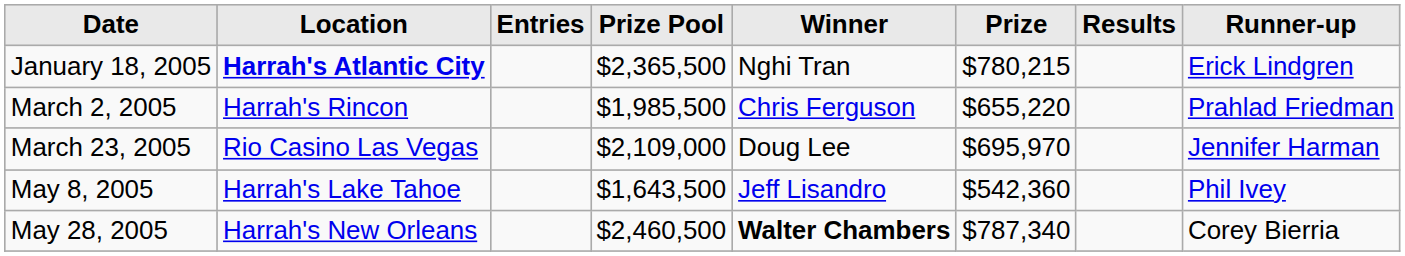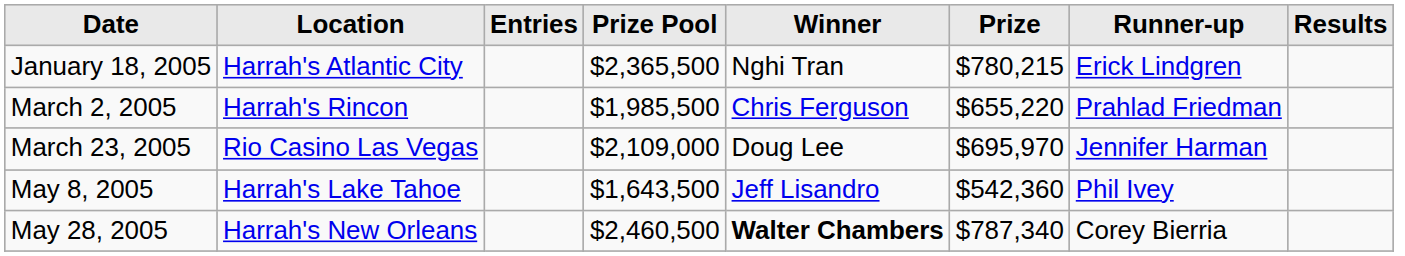 <table class="wikitable">
 <tr>
 <th style="background: #E9E9E9;">Date</th>
 <th style="background: #E9E9E9;">Location</th>
 <th style="background: #E9E9E9;">Entries</th>
 <th style="background: #E9E9E9;">Prize Pool</th>
 <th style="background: #E9E9E9;">Winner</th>
 <th style="background: #E9E9E9;">Prize</th>
+<th style="background: #E9E9E9;">Runner-up</th>
 <th style="background: #E9E9E9;">Results</th>
-<th style="background: #E9E9E9;">Runner-up</th>
 </tr>
 <tr>
 <td>January 18, 2005</td>
-<td><strong><a href='#'>Harrah's Atlantic City</a></strong></td>
+<td><a href='#'>Harrah's Atlantic City</a></td>
 <td></td>
 <td>$2,365,500</td>
 <td> Nghi Tran</td>
 <td>$780,215</td>
+<td> <a href='#'>Erick Lindgren</a></td>
 <td></td>
-<td> <a href='#'>Erick Lindgren</a></td>
 </tr>
 <tr>
 <td>March 2, 2005</td>
 <td><a href='#'>Harrah's Rincon</a></td>
 <td></td>
 <td>$1,985,500</td>
 <td> <a href='#'>Chris Ferguson</a></td>
 <td>$655,220</td>
+<td> <a href='#'>Prahlad Friedman</a></td>
 <td></td>
-<td> <a href='#'>Prahlad Friedman</a></td>
 </tr>
 <tr>
 <td>March 23, 2005</td>
 <td><a href='#'>Rio Casino Las Vegas</a></td>
 <td></td>
 <td>$2,109,000</td>
 <td> Doug Lee</td>
 <td>$695,970</td>
+<td> <a href='#'>Jennifer Harman</a></td>
 <td></td>
-<td> <a href='#'>Jennifer Harman</a></td>
 </tr>
 <tr>
 <td>May 8, 2005</td>
 <td><a href='#'>Harrah's Lake Tahoe</a></td>
 <td></td>
 <td>$1,643,500</td>
 <td> <a href='#'>Jeff Lisandro</a></td>
 <td>$542,360</td>
+<td> <a href='#'>Phil Ivey</a></td>
 <td></td>
-<td> <a href='#'>Phil Ivey</a></td>
 </tr>
 <tr>
 <td>May 28, 2005</td>
 <td><a href='#'>Harrah's New Orleans</a></td>
 <td></td>
 <td>$2,460,500</td>
 <td><strong> Walter Chambers</strong></td>
 <td>$787,340</td>
+<td> Corey Bierria</td>
 <td></td>
-<td> Corey Bierria</td>
 </tr>
 </table>
